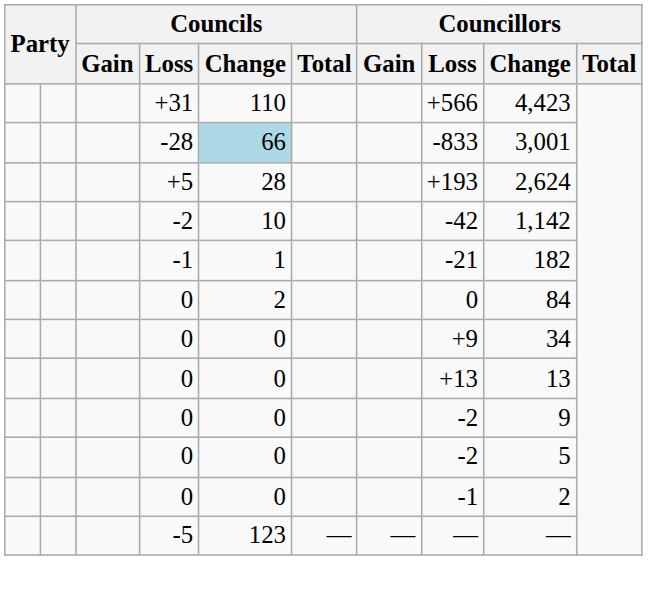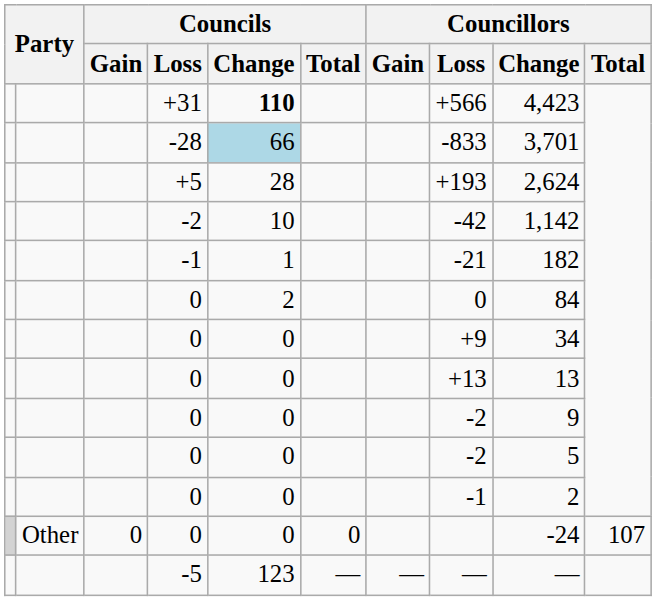 <table class="wikitable">
 <tr>
 <th colspan="2" rowspan="2">Party</th>
 <th colspan="4">Councils</th>
 <th colspan="4">Councillors</th>
 </tr>
 <tr>
 <th valign="top">Gain</th>
 <th valign="top">Loss</th>
 <th valign="top">Change</th>
 <th style="text-align: right;" valign="top">Total</th>
 <th valign="top">Gain</th>
 <th valign="top">Loss</th>
 <th style="text-align: right;" valign="top">Change</th>
 <th style="text-align: right;" valign="top">Total</th>
 </tr>
 <tr>
 <td></td>
 <td align="right"></td>
 <td align="right"></td>
 <td align="right">+31</td>
-<td align="right">110</td>
+<td align="right"><strong>110</strong></td>
 <td align="right"></td>
 <td align="right"></td>
 <td align="right">+566</td>
 <td align="right">4,423</td>
 </tr>
 <tr>
 <td></td>
 <td align="right"></td>
 <td align="right"></td>
 <td align="right">-28</td>
 <td align="right" style="background: lightblue;">66</td>
 <td align="right"></td>
 <td align="right"></td>
 <td align="right">-833</td>
-<td align="right">3,001</td>
+<td align="right">3,701</td>
 </tr>
 <tr>
 <td></td>
 <td align="right"></td>
 <td align="right"></td>
 <td align="right">+5</td>
 <td align="right">28</td>
 <td align="right"></td>
 <td align="right"></td>
 <td align="right">+193</td>
 <td align="right">2,624</td>
 </tr>
 <tr>
 <td></td>
 <td align="right"></td>
 <td align="right"></td>
 <td align="right">-2</td>
 <td align="right">10</td>
 <td align="right"></td>
 <td align="right"></td>
 <td align="right">-42</td>
 <td align="right">1,142</td>
 </tr>
 <tr>
 <td></td>
 <td align="right"></td>
 <td align="right"></td>
 <td align="right">-1</td>
 <td align="right">1</td>
 <td align="right"></td>
 <td align="right"></td>
 <td align="right">-21</td>
 <td align="right">182</td>
 </tr>
 <tr>
 <td></td>
 <td align="right"></td>
 <td align="right"></td>
 <td align="right">0</td>
 <td align="right">2</td>
 <td align="right"></td>
 <td align="right"></td>
 <td align="right">0</td>
 <td align="right">84</td>
 </tr>
 <tr>
 <td></td>
 <td align="right"></td>
 <td align="right"></td>
 <td align="right">0</td>
 <td align="right">0</td>
 <td align="right"></td>
 <td align="right"></td>
 <td align="right">+9</td>
 <td align="right">34</td>
 </tr>
 <tr>
 <td></td>
 <td align="right"></td>
 <td align="right"></td>
 <td align="right">0</td>
 <td align="right">0</td>
 <td align="right"></td>
 <td align="right"></td>
 <td align="right">+13</td>
 <td align="right">13</td>
 </tr>
 <tr>
 <td></td>
 <td align="right"></td>
 <td align="right"></td>
 <td align="right">0</td>
 <td align="right">0</td>
 <td align="right"></td>
 <td align="right"></td>
 <td align="right">-2</td>
 <td align="right">9</td>
 </tr>
 <tr>
 <td></td>
 <td align="right"></td>
 <td align="right"></td>
 <td align="right">0</td>
 <td align="right">0</td>
 <td align="right"></td>
 <td align="right"></td>
 <td align="right">-2</td>
 <td align="right">5</td>
 </tr>
 <tr>
 <td></td>
 <td align="right"></td>
 <td align="right"></td>
 <td align="right">0</td>
 <td align="right">0</td>
 <td align="right"></td>
 <td align="right"></td>
 <td align="right">-1</td>
 <td align="right">2</td>
 </tr>
 <tr>
+<td bgcolor="#d3d3d3"></td>
+<td>Other</td>
+<td align="right">0</td>
+<td align="right">0</td>
+<td align="right">0</td>
+<td align="right">0</td>
+<td align="right"></td>
+<td align="right"></td>
+<td align="right">-24</td>
+<td align="right">107</td>
+</tr>
+<tr>
 <td></td>
 <td align="right"></td>
 <td align="right"></td>
 <td align="right">-5</td>
 <td align="right">123</td>
 <td align="right">—</td>
 <td align="right">—</td>
 <td align="right">—</td>
 <td align="right">—</td>
 </tr>
 </table>
